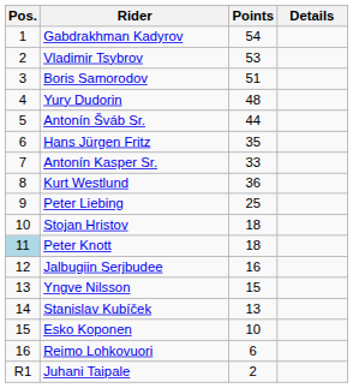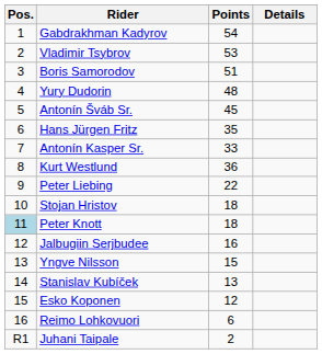 <table class=wikitable style="font-size:93%;">
 <tr>
 <th width=25px>Pos.</th>
 <th width=200px>Rider</th>
 <th width=40px>Points</th>
 <th width=70px>Details</th>
 </tr>
 <tr align=center >
 <td>1</td>
 <td align=left> <a href='#'>Gabdrakhman Kadyrov</a></td>
 <td>54</td>
 <td></td>
 </tr>
 <tr align=center >
 <td>2</td>
 <td align=left> <a href='#'>Vladimir Tsybrov</a></td>
 <td>53</td>
 <td></td>
 </tr>
 <tr align=center >
 <td>3</td>
 <td align=left>  <a href='#'>Boris Samorodov</a></td>
 <td>51</td>
 <td></td>
 </tr>
 <tr align=center >
 <td>4</td>
 <td align=left> <a href='#'>Yury Dudorin</a></td>
 <td>48</td>
 <td></td>
 </tr>
 <tr align=center >
 <td>5</td>
 <td align=left> <a href='#'>Antonín Šváb Sr.</a></td>
-<td>44</td>
+<td>45</td>
 <td></td>
 </tr>
 <tr align=center>
 <td>6</td>
 <td align=left> <a href='#'>Hans Jürgen Fritz</a></td>
 <td>35</td>
 <td></td>
 </tr>
 <tr align=center>
 <td>7</td>
 <td align=left>  <a href='#'>Antonín Kasper Sr.</a></td>
 <td>33</td>
 <td></td>
 </tr>
 <tr align=center>
 <td>8</td>
 <td align=left>  <a href='#'>Kurt Westlund</a></td>
 <td>36</td>
 <td></td>
 </tr>
 <tr align=center>
 <td>9</td>
 <td align=left>  <a href='#'>Peter Liebing</a></td>
-<td>25</td>
+<td>22</td>
 <td></td>
 </tr>
 <tr align=center>
 <td>10</td>
 <td align=left> <a href='#'>Stojan Hristov</a></td>
 <td>18</td>
 <td></td>
 </tr>
 <tr align=center>
 <td style="background: lightblue;">11</td>
 <td align=left> <a href='#'>Peter Knott</a></td>
 <td>18</td>
 <td></td>
 </tr>
 <tr align=center>
 <td>12</td>
 <td align=left> <a href='#'>Jalbugiin Serjbudee</a></td>
 <td>16</td>
 <td></td>
 </tr>
 <tr align=center>
 <td>13</td>
 <td align=left> <a href='#'>Yngve Nilsson</a></td>
 <td>15</td>
 <td></td>
 </tr>
 <tr align=center>
 <td>14</td>
 <td align=left> <a href='#'>Stanislav Kubíček</a></td>
 <td>13</td>
 <td></td>
 </tr>
 <tr align=center>
 <td>15</td>
 <td align=left> <a href='#'>Esko Koponen</a></td>
-<td>10</td>
+<td>12</td>
 <td></td>
 </tr>
 <tr align=center>
 <td>16</td>
 <td align=left> <a href='#'>Reimo Lohkovuori</a></td>
 <td>6</td>
 <td></td>
 </tr>
 <tr align=center>
 <td>R1</td>
 <td align=left>  <a href='#'>Juhani Taipale</a></td>
 <td>2</td>
 <td></td>
 </tr>
 </table>
